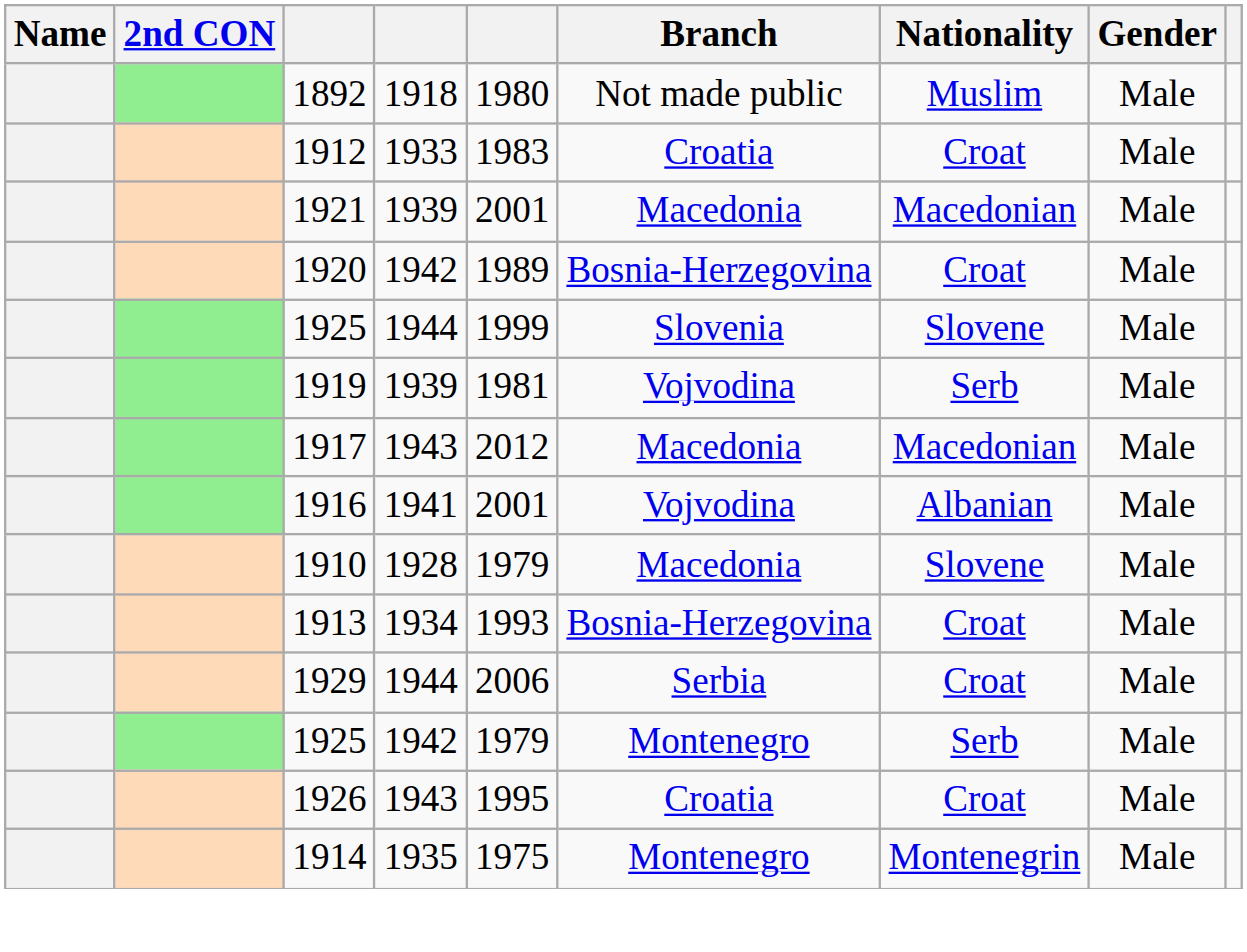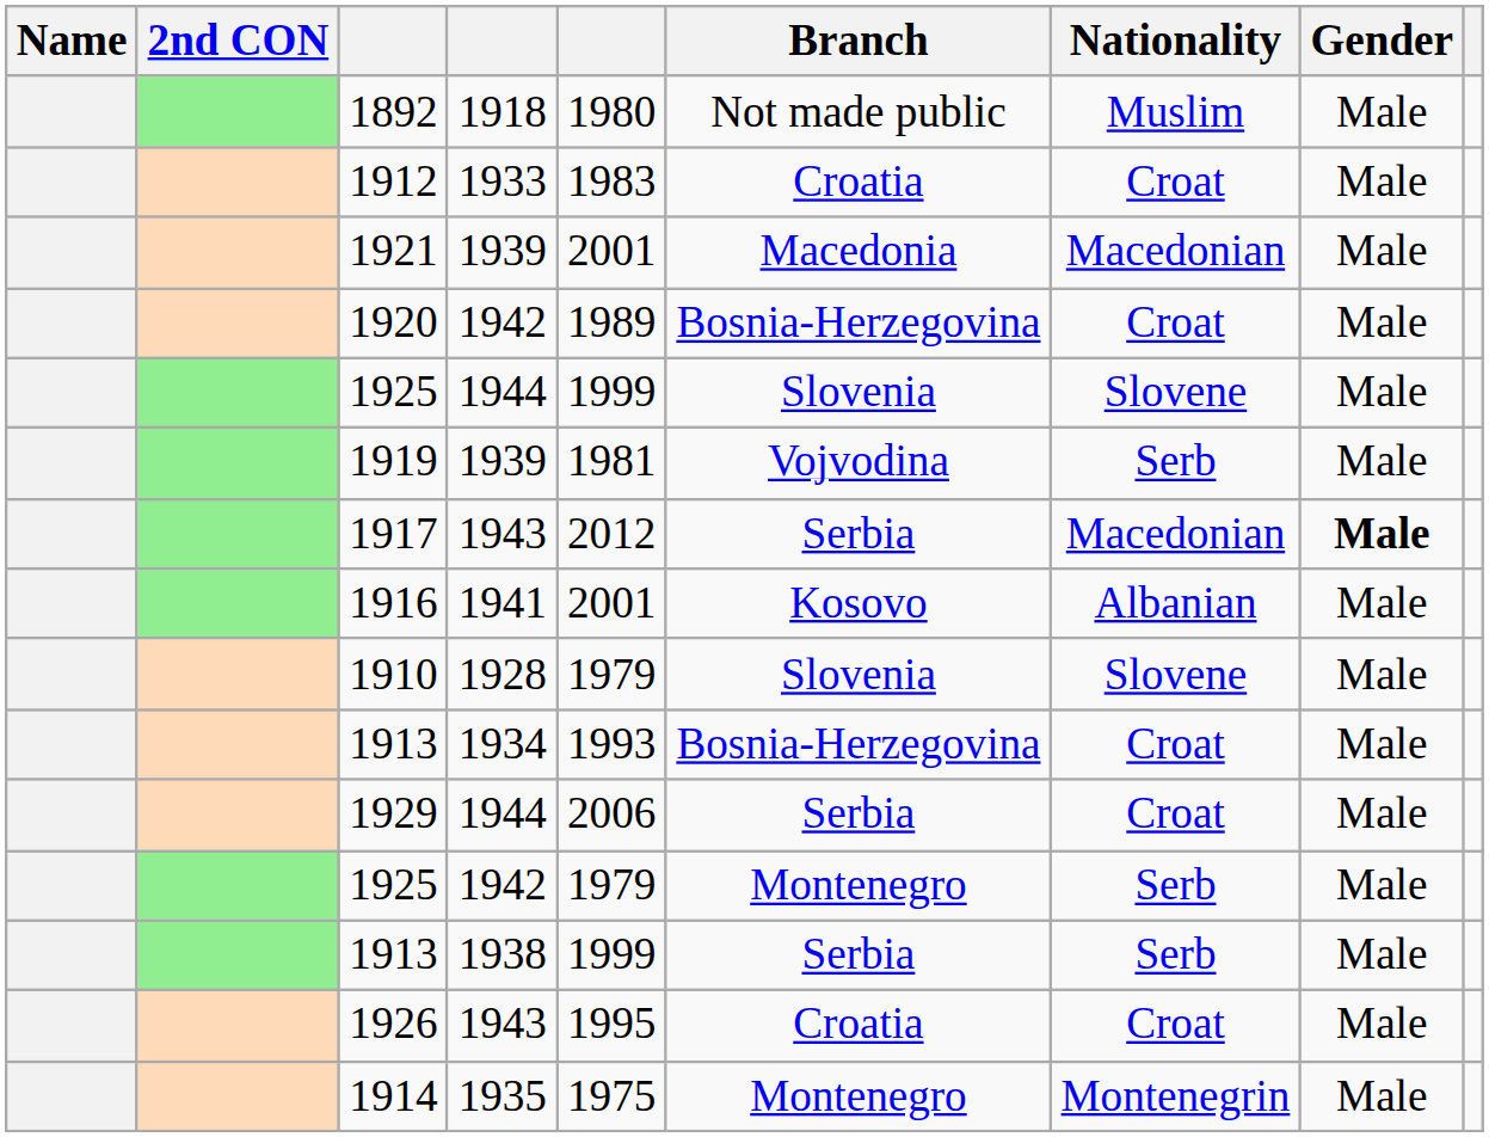 <table class="wikitable sortable" style=text-align:center>
 <tr>
 <th scope="col">Name</th>
 <th scope="col"><a href='#'>2nd CON</a></th>
 <th scope="col"></th>
 <th scope="col"></th>
 <th scope="col"></th>
 <th scope="col">Branch</th>
 <th scope="col">Nationality</th>
 <th scope="col">Gender</th>
 <th scope="col" class="unsortable"></th>
 </tr>
 <tr>
 <th align="center" scope="row" style="font-weight:normal;"></th>
 <td bgcolor = LightGreen></td>
 <td>1892</td>
 <td>1918</td>
 <td>1980</td>
 <td>Not made public</td>
 <td><a href='#'>Muslim</a></td>
 <td>Male</td>
 <td></td>
 </tr>
 <tr>
 <th align="center" scope="row" style="font-weight:normal;"></th>
 <td bgcolor = PeachPuff></td>
 <td>1912</td>
 <td>1933</td>
 <td>1983</td>
 <td><a href='#'>Croatia</a></td>
 <td><a href='#'>Croat</a></td>
 <td>Male</td>
 <td></td>
 </tr>
 <tr>
 <th align="center" scope="row" style="font-weight:normal;"></th>
 <td bgcolor = PeachPuff></td>
 <td>1921</td>
 <td>1939</td>
 <td>2001</td>
 <td><a href='#'>Macedonia</a></td>
 <td><a href='#'>Macedonian</a></td>
 <td>Male</td>
 <td></td>
 </tr>
 <tr>
 <th align="center" scope="row" style="font-weight:normal;"></th>
 <td bgcolor = PeachPuff></td>
 <td>1920</td>
 <td>1942</td>
 <td>1989</td>
 <td><a href='#'>Bosnia-Herzegovina</a></td>
 <td><a href='#'>Croat</a></td>
 <td>Male</td>
 <td></td>
 </tr>
 <tr>
 <th align="center" scope="row" style="font-weight:normal;"></th>
 <td bgcolor = LightGreen></td>
 <td>1925</td>
 <td>1944</td>
 <td>1999</td>
 <td><a href='#'>Slovenia</a></td>
 <td><a href='#'>Slovene</a></td>
 <td>Male</td>
 <td></td>
 </tr>
 <tr>
 <th align="center" scope="row" style="font-weight:normal;"></th>
 <td bgcolor = LightGreen></td>
 <td>1919</td>
 <td>1939</td>
 <td>1981</td>
 <td><a href='#'>Vojvodina</a></td>
 <td><a href='#'>Serb</a></td>
 <td>Male</td>
 <td></td>
 </tr>
 <tr>
 <th align="center" scope="row" style="font-weight:normal;"></th>
 <td bgcolor = LightGreen></td>
 <td>1917</td>
 <td>1943</td>
 <td>2012</td>
-<td><a href='#'>Macedonia</a></td>
+<td><a href='#'>Serbia</a></td>
 <td><a href='#'>Macedonian</a></td>
-<td>Male</td>
+<td><strong>Male</strong></td>
 <td></td>
 </tr>
 <tr>
 <th align="center" scope="row" style="font-weight:normal;"></th>
 <td bgcolor = LightGreen></td>
 <td>1916</td>
 <td>1941</td>
 <td>2001</td>
-<td><a href='#'>Vojvodina</a></td>
+<td><a href='#'>Kosovo</a></td>
 <td><a href='#'>Albanian</a></td>
 <td>Male</td>
 <td></td>
 </tr>
 <tr>
 <th align="center" scope="row" style="font-weight:normal;"></th>
 <td bgcolor = PeachPuff></td>
 <td>1910</td>
 <td>1928</td>
 <td>1979</td>
-<td><a href='#'>Macedonia</a></td>
+<td><a href='#'>Slovenia</a></td>
 <td><a href='#'>Slovene</a></td>
 <td>Male</td>
 <td></td>
 </tr>
 <tr>
 <th align="center" scope="row" style="font-weight:normal;"></th>
 <td bgcolor = PeachPuff></td>
 <td>1913</td>
 <td>1934</td>
 <td>1993</td>
 <td><a href='#'>Bosnia-Herzegovina</a></td>
 <td><a href='#'>Croat</a></td>
 <td>Male</td>
 <td></td>
 </tr>
 <tr>
 <th align="center" scope="row" style="font-weight:normal;"></th>
 <td bgcolor = PeachPuff></td>
 <td>1929</td>
 <td>1944</td>
 <td>2006</td>
 <td><a href='#'>Serbia</a></td>
 <td><a href='#'>Croat</a></td>
 <td>Male</td>
 <td></td>
 </tr>
 <tr>
 <th align="center" scope="row" style="font-weight:normal;"></th>
 <td bgcolor = LightGreen></td>
 <td>1925</td>
 <td>1942</td>
 <td>1979</td>
 <td><a href='#'>Montenegro</a></td>
 <td><a href='#'>Serb</a></td>
 <td>Male</td>
 <td></td>
 </tr>
 <tr>
 <th align="center" scope="row" style="font-weight:normal;"></th>
+<td bgcolor = LightGreen></td>
+<td>1913</td>
+<td>1938</td>
+<td>1999</td>
+<td><a href='#'>Serbia</a></td>
+<td><a href='#'>Serb</a></td>
+<td>Male</td>
+<td></td>
+</tr>
+<tr>
+<th align="center" scope="row" style="font-weight:normal;"></th>
 <td bgcolor = PeachPuff></td>
 <td>1926</td>
 <td>1943</td>
 <td>1995</td>
 <td><a href='#'>Croatia</a></td>
 <td><a href='#'>Croat</a></td>
 <td>Male</td>
 <td></td>
 </tr>
 <tr>
 <th align="center" scope="row" style="font-weight:normal;"></th>
 <td bgcolor = PeachPuff></td>
 <td>1914</td>
 <td>1935</td>
 <td>1975</td>
 <td><a href='#'>Montenegro</a></td>
 <td><a href='#'>Montenegrin</a></td>
 <td>Male</td>
 <td></td>
 </tr>
 </table>
